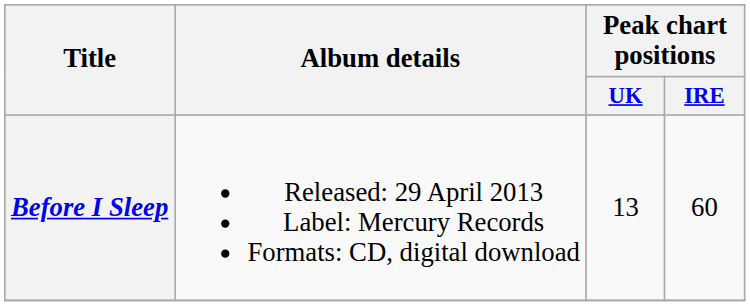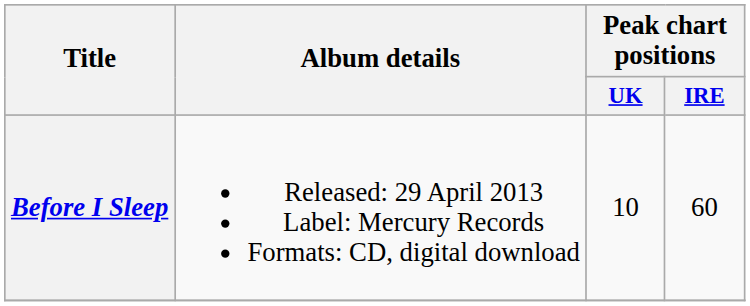 <table class="wikitable plainrowheaders" style="text-align:center;">
 <tr>
 <th scope="col" rowspan="2">Title</th>
 <th scope="col" rowspan="2">Album details</th>
 <th scope="col" colspan="2">Peak chart positions</th>
 </tr>
 <tr>
 <th scope="col" style="width:3em;font-size:85%;"><a href='#'>UK</a><br></th>
 <th scope="col" style="width:3em;font-size:85%;"><a href='#'>IRE</a><br></th>
 </tr>
 <tr>
 <th scope="row"><em><a href='#'>Before I Sleep</a></em></th>
 <td><br><ul><li>Released: 29 April 2013</li><li>Label: Mercury Records</li><li>Formats: CD, digital download</li></ul></td>
-<td>13</td>
+<td>10</td>
 <td>60</td>
 </tr>
 <tr>
 </tr>
 </table>
